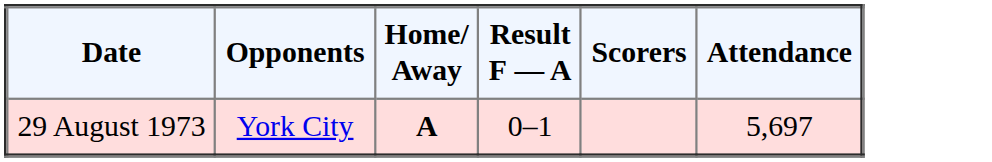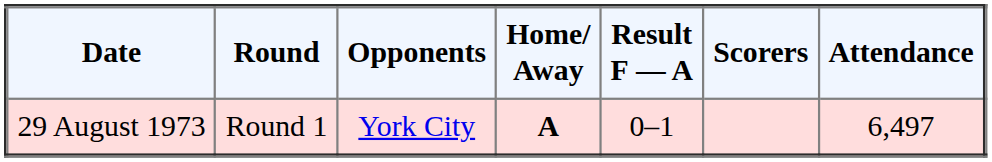 <table border="2" cellpadding="4" style="border-collapse:collapse; text-align:center; font-size:smaller;">
 <tr style="background:#f0f6ff;">
 <th><strong>Date</strong></th>
+<th><strong>Round</strong></th>
 <th><strong>Opponents</strong></th>
 <th><strong>Home/<br>Away</strong></th>
 <th><strong>Result<br>F — A</strong></th>
 <th><strong>Scorers</strong></th>
 <th><strong>Attendance</strong></th>
 </tr>
 <tr bgcolor="#ffdddd">
 <td>29 August 1973</td>
+<td>Round 1</td>
 <td><a href='#'>York City</a></td>
 <td><strong>A</strong></td>
 <td>0–1</td>
 <td></td>
-<td>5,697</td>
+<td>6,497</td>
 </tr>
 </table>
